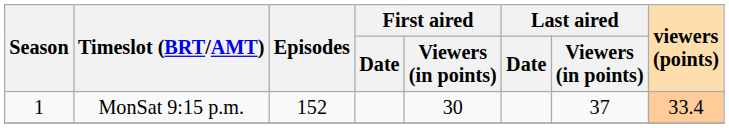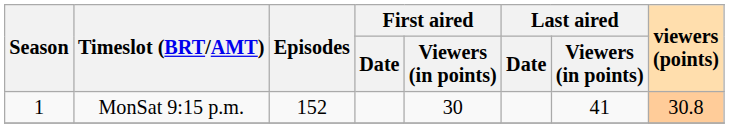 <table class="wikitable" style="text-align: center">
 <tr>
 <th scope="col" rowspan="2">Season</th>
 <th scope="col" rowspan="2">Timeslot (<a href='#'>BRT</a>/<a href='#'>AMT</a>)</th>
 <th scope="col" rowspan="2" colspan="1">Episodes</th>
 <th scope="col" colspan="2">First aired</th>
 <th scope="col" colspan="2">Last aired</th>
 <th style="background:#ffdead;" rowspan="2"> viewers <br> (points)</th>
 </tr>
 <tr>
 <th scope="col">Date</th>
 <th scope="col">Viewers<br>(in points)</th>
 <th scope="col">Date</th>
 <th scope="col">Viewers<br>(in points)</th>
 </tr>
 <tr>
 <td>1</td>
 <td>MonSat 9:15 p.m.</td>
 <td>152</td>
 <td></td>
 <td>30</td>
 <td></td>
-<td>37</td>
-<td style="background:#fc9;">33.4</td>
+<td>41</td>
+<td style="background:#fc9;">30.8</td>
 </tr>
 <tr>
 </tr>
 </table>
